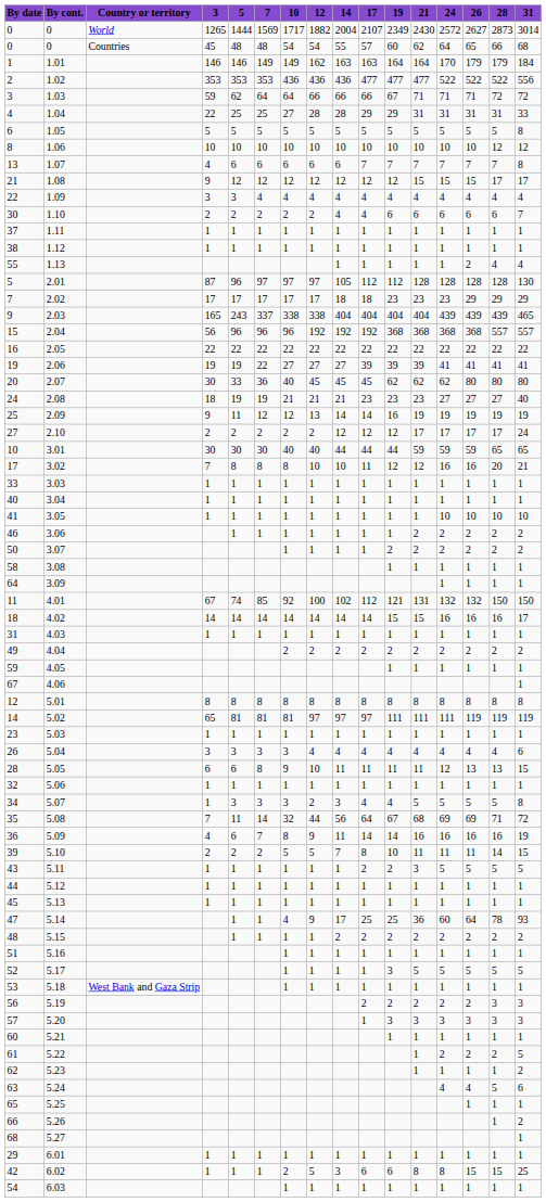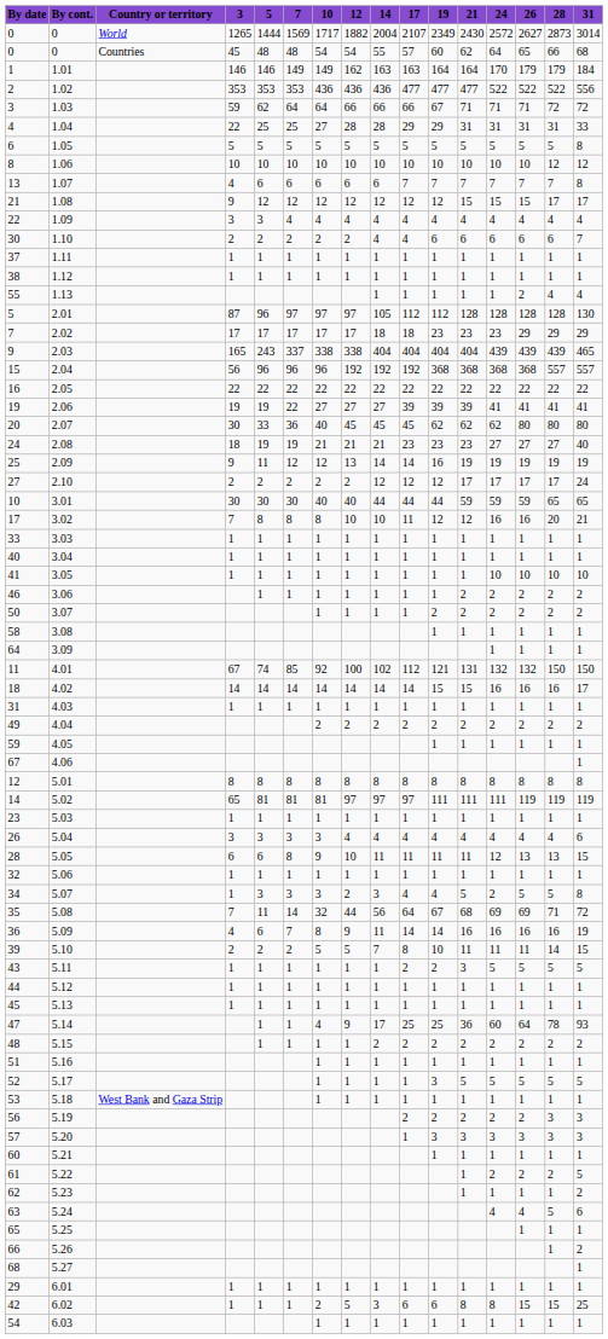 <table class="wikitable sortable" align="center">
 <tr>
 <th style="background:#874bd1">By date</th>
 <th style="background:#874bd1">By cont.</th>
 <th style="background:#874bd1">Country or territory</th>
 <th style="background:#874bd1">3</th>
 <th style="background:#874bd1">5</th>
 <th style="background:#874bd1">7</th>
 <th style="background:#874bd1">10</th>
 <th style="background:#874bd1">12</th>
 <th style="background:#874bd1">14</th>
 <th style="background:#874bd1">17</th>
 <th style="background:#874bd1">19</th>
 <th style="background:#874bd1">21</th>
 <th style="background:#874bd1">24</th>
 <th style="background:#874bd1">26</th>
 <th style="background:#874bd1">28</th>
 <th style="background:#874bd1">31</th>
 </tr>
 <tr>
 <td>0</td>
 <td>0</td>
 <td> <em><a href='#'>World</a></em></td>
 <td>1265</td>
 <td>1444</td>
 <td>1569</td>
 <td>1717</td>
 <td>1882</td>
 <td>2004</td>
 <td>2107</td>
 <td>2349</td>
 <td>2430</td>
 <td>2572</td>
 <td>2627</td>
 <td>2873</td>
 <td>3014</td>
 </tr>
 <tr>
 <td>0</td>
 <td>0</td>
 <td>Countries</td>
 <td>45</td>
 <td>48</td>
 <td>48</td>
 <td>54</td>
 <td>54</td>
 <td>55</td>
 <td>57</td>
 <td>60</td>
 <td>62</td>
 <td>64</td>
 <td>65</td>
 <td>66</td>
 <td>68</td>
 </tr>
 <tr>
 <td>1</td>
 <td>1.01</td>
 <td></td>
 <td>146</td>
 <td>146</td>
 <td>149</td>
 <td>149</td>
 <td>162</td>
 <td>163</td>
 <td>163</td>
 <td>164</td>
 <td>164</td>
 <td>170</td>
 <td>179</td>
 <td>179</td>
 <td>184</td>
 </tr>
 <tr>
 <td>2</td>
 <td>1.02</td>
 <td></td>
 <td>353</td>
 <td>353</td>
 <td>353</td>
 <td>436</td>
 <td>436</td>
 <td>436</td>
 <td>477</td>
 <td>477</td>
 <td>477</td>
 <td>522</td>
 <td>522</td>
 <td>522</td>
 <td>556</td>
 </tr>
 <tr>
 <td>3</td>
 <td>1.03</td>
 <td></td>
 <td>59</td>
 <td>62</td>
 <td>64</td>
 <td>64</td>
 <td>66</td>
 <td>66</td>
 <td>66</td>
 <td>67</td>
 <td>71</td>
 <td>71</td>
 <td>71</td>
 <td>72</td>
 <td>72</td>
 </tr>
 <tr>
 <td>4</td>
 <td>1.04</td>
 <td></td>
 <td>22</td>
 <td>25</td>
 <td>25</td>
 <td>27</td>
 <td>28</td>
 <td>28</td>
 <td>29</td>
 <td>29</td>
 <td>31</td>
 <td>31</td>
 <td>31</td>
 <td>31</td>
 <td>33</td>
 </tr>
 <tr>
 <td>6</td>
 <td>1.05</td>
 <td></td>
 <td>5</td>
 <td>5</td>
 <td>5</td>
 <td>5</td>
 <td>5</td>
 <td>5</td>
 <td>5</td>
 <td>5</td>
 <td>5</td>
 <td>5</td>
 <td>5</td>
 <td>5</td>
 <td>8</td>
 </tr>
 <tr>
 <td>8</td>
 <td>1.06</td>
 <td></td>
 <td>10</td>
 <td>10</td>
 <td>10</td>
 <td>10</td>
 <td>10</td>
 <td>10</td>
 <td>10</td>
 <td>10</td>
 <td>10</td>
 <td>10</td>
 <td>10</td>
 <td>12</td>
 <td>12</td>
 </tr>
 <tr>
 <td>13</td>
 <td>1.07</td>
 <td></td>
 <td>4</td>
 <td>6</td>
 <td>6</td>
 <td>6</td>
 <td>6</td>
 <td>6</td>
 <td>7</td>
 <td>7</td>
 <td>7</td>
 <td>7</td>
 <td>7</td>
 <td>7</td>
 <td>8</td>
 </tr>
 <tr>
 <td>21</td>
 <td>1.08</td>
 <td></td>
 <td>9</td>
 <td>12</td>
 <td>12</td>
 <td>12</td>
 <td>12</td>
 <td>12</td>
 <td>12</td>
 <td>12</td>
 <td>15</td>
 <td>15</td>
 <td>15</td>
 <td>17</td>
 <td>17</td>
 </tr>
 <tr>
 <td>22</td>
 <td>1.09</td>
 <td></td>
 <td>3</td>
 <td>3</td>
 <td>4</td>
 <td>4</td>
 <td>4</td>
 <td>4</td>
 <td>4</td>
 <td>4</td>
 <td>4</td>
 <td>4</td>
 <td>4</td>
 <td>4</td>
 <td>4</td>
 </tr>
 <tr>
 <td>30</td>
 <td>1.10</td>
 <td></td>
 <td>2</td>
 <td>2</td>
 <td>2</td>
 <td>2</td>
 <td>2</td>
 <td>4</td>
 <td>4</td>
 <td>6</td>
 <td>6</td>
 <td>6</td>
 <td>6</td>
 <td>6</td>
 <td>7</td>
 </tr>
 <tr>
 <td>37</td>
 <td>1.11</td>
 <td></td>
 <td>1</td>
 <td>1</td>
 <td>1</td>
 <td>1</td>
 <td>1</td>
 <td>1</td>
 <td>1</td>
 <td>1</td>
 <td>1</td>
 <td>1</td>
 <td>1</td>
 <td>1</td>
 <td>1</td>
 </tr>
 <tr>
 <td>38</td>
 <td>1.12</td>
 <td></td>
 <td>1</td>
 <td>1</td>
 <td>1</td>
 <td>1</td>
 <td>1</td>
 <td>1</td>
 <td>1</td>
 <td>1</td>
 <td>1</td>
 <td>1</td>
 <td>1</td>
 <td>1</td>
 <td>1</td>
 </tr>
 <tr>
 <td>55</td>
 <td>1.13</td>
 <td></td>
 <td></td>
 <td></td>
 <td></td>
 <td></td>
 <td></td>
 <td>1</td>
 <td>1</td>
 <td>1</td>
 <td>1</td>
 <td>1</td>
 <td>2</td>
 <td>4</td>
 <td>4</td>
 </tr>
 <tr>
 <td>5</td>
 <td>2.01</td>
 <td></td>
 <td>87</td>
 <td>96</td>
 <td>97</td>
 <td>97</td>
 <td>97</td>
 <td>105</td>
 <td>112</td>
 <td>112</td>
 <td>128</td>
 <td>128</td>
 <td>128</td>
 <td>128</td>
 <td>130</td>
 </tr>
 <tr>
 <td>7</td>
 <td>2.02</td>
 <td></td>
 <td>17</td>
 <td>17</td>
 <td>17</td>
 <td>17</td>
 <td>17</td>
 <td>18</td>
 <td>18</td>
 <td>23</td>
 <td>23</td>
 <td>23</td>
 <td>29</td>
 <td>29</td>
 <td>29</td>
 </tr>
 <tr>
 <td>9</td>
 <td>2.03</td>
 <td></td>
 <td>165</td>
 <td>243</td>
 <td>337</td>
 <td>338</td>
 <td>338</td>
 <td>404</td>
 <td>404</td>
 <td>404</td>
 <td>404</td>
 <td>439</td>
 <td>439</td>
 <td>439</td>
 <td>465</td>
 </tr>
 <tr>
 <td>15</td>
 <td>2.04</td>
 <td></td>
 <td>56</td>
 <td>96</td>
 <td>96</td>
 <td>96</td>
 <td>192</td>
 <td>192</td>
 <td>192</td>
 <td>368</td>
 <td>368</td>
 <td>368</td>
 <td>368</td>
 <td>557</td>
 <td>557</td>
 </tr>
 <tr>
 <td>16</td>
 <td>2.05</td>
 <td></td>
 <td>22</td>
 <td>22</td>
 <td>22</td>
 <td>22</td>
 <td>22</td>
 <td>22</td>
 <td>22</td>
 <td>22</td>
 <td>22</td>
 <td>22</td>
 <td>22</td>
 <td>22</td>
 <td>22</td>
 </tr>
 <tr>
 <td>19</td>
 <td>2.06</td>
 <td></td>
 <td>19</td>
 <td>19</td>
 <td>22</td>
 <td>27</td>
 <td>27</td>
 <td>27</td>
 <td>39</td>
 <td>39</td>
 <td>39</td>
 <td>41</td>
 <td>41</td>
 <td>41</td>
 <td>41</td>
 </tr>
 <tr>
 <td>20</td>
 <td>2.07</td>
 <td></td>
 <td>30</td>
 <td>33</td>
 <td>36</td>
 <td>40</td>
 <td>45</td>
 <td>45</td>
 <td>45</td>
 <td>62</td>
 <td>62</td>
 <td>62</td>
 <td>80</td>
 <td>80</td>
 <td>80</td>
 </tr>
 <tr>
 <td>24</td>
 <td>2.08</td>
 <td></td>
 <td>18</td>
 <td>19</td>
 <td>19</td>
 <td>21</td>
 <td>21</td>
 <td>21</td>
 <td>23</td>
 <td>23</td>
 <td>23</td>
 <td>27</td>
 <td>27</td>
 <td>27</td>
 <td>40</td>
 </tr>
 <tr>
 <td>25</td>
 <td>2.09</td>
 <td></td>
 <td>9</td>
 <td>11</td>
 <td>12</td>
 <td>12</td>
 <td>13</td>
 <td>14</td>
 <td>14</td>
 <td>16</td>
 <td>19</td>
 <td>19</td>
 <td>19</td>
 <td>19</td>
 <td>19</td>
 </tr>
 <tr>
 <td>27</td>
 <td>2.10</td>
 <td></td>
 <td>2</td>
 <td>2</td>
 <td>2</td>
 <td>2</td>
 <td>2</td>
 <td>12</td>
 <td>12</td>
 <td>12</td>
 <td>17</td>
 <td>17</td>
 <td>17</td>
 <td>17</td>
 <td>24</td>
 </tr>
 <tr>
 <td>10</td>
 <td>3.01</td>
 <td></td>
 <td>30</td>
 <td>30</td>
 <td>30</td>
 <td>40</td>
 <td>40</td>
 <td>44</td>
 <td>44</td>
 <td>44</td>
 <td>59</td>
 <td>59</td>
 <td>59</td>
 <td>65</td>
 <td>65</td>
 </tr>
 <tr>
 <td>17</td>
 <td>3.02</td>
 <td></td>
 <td>7</td>
 <td>8</td>
 <td>8</td>
 <td>8</td>
 <td>10</td>
 <td>10</td>
 <td>11</td>
 <td>12</td>
 <td>12</td>
 <td>16</td>
 <td>16</td>
 <td>20</td>
 <td>21</td>
 </tr>
 <tr>
 <td>33</td>
 <td>3.03</td>
 <td></td>
 <td>1</td>
 <td>1</td>
 <td>1</td>
 <td>1</td>
 <td>1</td>
 <td>1</td>
 <td>1</td>
 <td>1</td>
 <td>1</td>
 <td>1</td>
 <td>1</td>
 <td>1</td>
 <td>1</td>
 </tr>
 <tr>
 <td>40</td>
 <td>3.04</td>
 <td></td>
 <td>1</td>
 <td>1</td>
 <td>1</td>
 <td>1</td>
 <td>1</td>
 <td>1</td>
 <td>1</td>
 <td>1</td>
 <td>1</td>
 <td>1</td>
 <td>1</td>
 <td>1</td>
 <td>1</td>
 </tr>
 <tr>
 <td>41</td>
 <td>3.05</td>
 <td></td>
 <td>1</td>
 <td>1</td>
 <td>1</td>
 <td>1</td>
 <td>1</td>
 <td>1</td>
 <td>1</td>
 <td>1</td>
 <td>1</td>
 <td>10</td>
 <td>10</td>
 <td>10</td>
 <td>10</td>
 </tr>
 <tr>
 <td>46</td>
 <td>3.06</td>
 <td></td>
 <td></td>
 <td>1</td>
 <td>1</td>
 <td>1</td>
 <td>1</td>
 <td>1</td>
 <td>1</td>
 <td>1</td>
 <td>2</td>
 <td>2</td>
 <td>2</td>
 <td>2</td>
 <td>2</td>
 </tr>
 <tr>
 <td>50</td>
 <td>3.07</td>
 <td></td>
 <td></td>
 <td></td>
 <td></td>
 <td>1</td>
 <td>1</td>
 <td>1</td>
 <td>1</td>
 <td>2</td>
 <td>2</td>
 <td>2</td>
 <td>2</td>
 <td>2</td>
 <td>2</td>
 </tr>
 <tr>
 <td>58</td>
 <td>3.08</td>
 <td></td>
 <td></td>
 <td></td>
 <td></td>
 <td></td>
 <td></td>
 <td></td>
 <td></td>
 <td>1</td>
 <td>1</td>
 <td>1</td>
 <td>1</td>
 <td>1</td>
 <td>1</td>
 </tr>
 <tr>
 <td>64</td>
 <td>3.09</td>
 <td></td>
 <td></td>
 <td></td>
 <td></td>
 <td></td>
 <td></td>
 <td></td>
 <td></td>
 <td></td>
 <td></td>
 <td>1</td>
 <td>1</td>
 <td>1</td>
 <td>1</td>
 </tr>
 <tr>
 <td>11</td>
 <td>4.01</td>
 <td></td>
 <td>67</td>
 <td>74</td>
 <td>85</td>
 <td>92</td>
 <td>100</td>
 <td>102</td>
 <td>112</td>
 <td>121</td>
 <td>131</td>
 <td>132</td>
 <td>132</td>
 <td>150</td>
 <td>150</td>
 </tr>
 <tr>
 <td>18</td>
 <td>4.02</td>
 <td></td>
 <td>14</td>
 <td>14</td>
 <td>14</td>
 <td>14</td>
 <td>14</td>
 <td>14</td>
 <td>14</td>
 <td>15</td>
 <td>15</td>
 <td>16</td>
 <td>16</td>
 <td>16</td>
 <td>17</td>
 </tr>
 <tr>
 <td>31</td>
 <td>4.03</td>
 <td></td>
 <td>1</td>
 <td>1</td>
 <td>1</td>
 <td>1</td>
 <td>1</td>
 <td>1</td>
 <td>1</td>
 <td>1</td>
 <td>1</td>
 <td>1</td>
 <td>1</td>
 <td>1</td>
 <td>1</td>
 </tr>
 <tr>
 <td>49</td>
 <td>4.04</td>
 <td></td>
 <td></td>
 <td></td>
 <td></td>
 <td>2</td>
 <td>2</td>
 <td>2</td>
 <td>2</td>
 <td>2</td>
 <td>2</td>
 <td>2</td>
 <td>2</td>
 <td>2</td>
 <td>2</td>
 </tr>
 <tr>
 <td>59</td>
 <td>4.05</td>
 <td></td>
 <td></td>
 <td></td>
 <td></td>
 <td></td>
 <td></td>
 <td></td>
 <td></td>
 <td>1</td>
 <td>1</td>
 <td>1</td>
 <td>1</td>
 <td>1</td>
 <td>1</td>
 </tr>
 <tr>
 <td>67</td>
 <td>4.06</td>
 <td></td>
 <td></td>
 <td></td>
 <td></td>
 <td></td>
 <td></td>
 <td></td>
 <td></td>
 <td></td>
 <td></td>
 <td></td>
 <td></td>
 <td></td>
 <td>1</td>
 </tr>
 <tr>
 <td>12</td>
 <td>5.01</td>
 <td></td>
 <td>8</td>
 <td>8</td>
 <td>8</td>
 <td>8</td>
 <td>8</td>
 <td>8</td>
 <td>8</td>
 <td>8</td>
 <td>8</td>
 <td>8</td>
 <td>8</td>
 <td>8</td>
 <td>8</td>
 </tr>
 <tr>
 <td>14</td>
 <td>5.02</td>
 <td></td>
 <td>65</td>
 <td>81</td>
 <td>81</td>
 <td>81</td>
 <td>97</td>
 <td>97</td>
 <td>97</td>
 <td>111</td>
 <td>111</td>
 <td>111</td>
 <td>119</td>
 <td>119</td>
 <td>119</td>
 </tr>
 <tr>
 <td>23</td>
 <td>5.03</td>
 <td></td>
 <td>1</td>
 <td>1</td>
 <td>1</td>
 <td>1</td>
 <td>1</td>
 <td>1</td>
 <td>1</td>
 <td>1</td>
 <td>1</td>
 <td>1</td>
 <td>1</td>
 <td>1</td>
 <td>1</td>
 </tr>
 <tr>
 <td>26</td>
 <td>5.04</td>
 <td></td>
 <td>3</td>
 <td>3</td>
 <td>3</td>
 <td>3</td>
 <td>4</td>
 <td>4</td>
 <td>4</td>
 <td>4</td>
 <td>4</td>
 <td>4</td>
 <td>4</td>
 <td>4</td>
 <td>6</td>
 </tr>
 <tr>
 <td>28</td>
 <td>5.05</td>
 <td></td>
 <td>6</td>
 <td>6</td>
 <td>8</td>
 <td>9</td>
 <td>10</td>
 <td>11</td>
 <td>11</td>
 <td>11</td>
 <td>11</td>
 <td>12</td>
 <td>13</td>
 <td>13</td>
 <td>15</td>
 </tr>
 <tr>
 <td>32</td>
 <td>5.06</td>
 <td></td>
 <td>1</td>
 <td>1</td>
 <td>1</td>
 <td>1</td>
 <td>1</td>
 <td>1</td>
 <td>1</td>
 <td>1</td>
 <td>1</td>
 <td>1</td>
 <td>1</td>
 <td>1</td>
 <td>1</td>
 </tr>
 <tr>
 <td>34</td>
 <td>5.07</td>
 <td></td>
 <td>1</td>
 <td>3</td>
 <td>3</td>
 <td>3</td>
 <td>2</td>
 <td>3</td>
 <td>4</td>
 <td>4</td>
 <td>5</td>
-<td>5</td>
+<td>2</td>
 <td>5</td>
 <td>5</td>
 <td>8</td>
 </tr>
 <tr>
 <td>35</td>
 <td>5.08</td>
 <td></td>
 <td>7</td>
 <td>11</td>
 <td>14</td>
 <td>32</td>
 <td>44</td>
 <td>56</td>
 <td>64</td>
 <td>67</td>
 <td>68</td>
 <td>69</td>
 <td>69</td>
 <td>71</td>
 <td>72</td>
 </tr>
 <tr>
 <td>36</td>
 <td>5.09</td>
 <td></td>
 <td>4</td>
 <td>6</td>
 <td>7</td>
 <td>8</td>
 <td>9</td>
 <td>11</td>
 <td>14</td>
 <td>14</td>
 <td>16</td>
 <td>16</td>
 <td>16</td>
 <td>16</td>
 <td>19</td>
 </tr>
 <tr>
 <td>39</td>
 <td>5.10</td>
 <td></td>
 <td>2</td>
 <td>2</td>
 <td>2</td>
 <td>5</td>
 <td>5</td>
 <td>7</td>
 <td>8</td>
 <td>10</td>
 <td>11</td>
 <td>11</td>
 <td>11</td>
 <td>14</td>
 <td>15</td>
 </tr>
 <tr>
 <td>43</td>
 <td>5.11</td>
 <td></td>
 <td>1</td>
 <td>1</td>
 <td>1</td>
 <td>1</td>
 <td>1</td>
 <td>1</td>
 <td>2</td>
 <td>2</td>
 <td>3</td>
 <td>5</td>
 <td>5</td>
 <td>5</td>
 <td>5</td>
 </tr>
 <tr>
 <td>44</td>
 <td>5.12</td>
 <td></td>
 <td>1</td>
 <td>1</td>
 <td>1</td>
 <td>1</td>
 <td>1</td>
 <td>1</td>
 <td>1</td>
 <td>1</td>
 <td>1</td>
 <td>1</td>
 <td>1</td>
 <td>1</td>
 <td>1</td>
 </tr>
 <tr>
 <td>45</td>
 <td>5.13</td>
 <td></td>
 <td>1</td>
 <td>1</td>
 <td>1</td>
 <td>1</td>
 <td>1</td>
 <td>1</td>
 <td>1</td>
 <td>1</td>
 <td>1</td>
 <td>1</td>
 <td>1</td>
 <td>1</td>
 <td>1</td>
 </tr>
 <tr>
 <td>47</td>
 <td>5.14</td>
 <td></td>
 <td></td>
 <td>1</td>
 <td>1</td>
 <td>4</td>
 <td>9</td>
 <td>17</td>
 <td>25</td>
 <td>25</td>
 <td>36</td>
 <td>60</td>
 <td>64</td>
 <td>78</td>
 <td>93</td>
 </tr>
 <tr>
 <td>48</td>
 <td>5.15</td>
 <td></td>
 <td></td>
 <td>1</td>
 <td>1</td>
 <td>1</td>
 <td>1</td>
 <td>2</td>
 <td>2</td>
 <td>2</td>
 <td>2</td>
 <td>2</td>
 <td>2</td>
 <td>2</td>
 <td>2</td>
 </tr>
 <tr>
 <td>51</td>
 <td>5.16</td>
 <td></td>
 <td></td>
 <td></td>
 <td></td>
 <td>1</td>
 <td>1</td>
 <td>1</td>
 <td>1</td>
 <td>1</td>
 <td>1</td>
 <td>1</td>
 <td>1</td>
 <td>1</td>
 <td>1</td>
 </tr>
 <tr>
 <td>52</td>
 <td>5.17</td>
 <td></td>
 <td></td>
 <td></td>
 <td></td>
 <td>1</td>
 <td>1</td>
 <td>1</td>
 <td>1</td>
 <td>3</td>
 <td>5</td>
 <td>5</td>
 <td>5</td>
 <td>5</td>
 <td>5</td>
 </tr>
 <tr>
 <td>53</td>
 <td>5.18</td>
 <td> <a href='#'>West Bank</a> and <a href='#'>Gaza Strip</a></td>
 <td></td>
 <td></td>
 <td></td>
 <td>1</td>
 <td>1</td>
 <td>1</td>
 <td>1</td>
 <td>1</td>
 <td>1</td>
 <td>1</td>
 <td>1</td>
 <td>1</td>
 <td>1</td>
 </tr>
 <tr>
 <td>56</td>
 <td>5.19</td>
 <td></td>
 <td></td>
 <td></td>
 <td></td>
 <td></td>
 <td></td>
 <td></td>
 <td>2</td>
 <td>2</td>
 <td>2</td>
 <td>2</td>
 <td>2</td>
 <td>3</td>
 <td>3</td>
 </tr>
 <tr>
 <td>57</td>
 <td>5.20</td>
 <td></td>
 <td></td>
 <td></td>
 <td></td>
 <td></td>
 <td></td>
 <td></td>
 <td>1</td>
 <td>3</td>
 <td>3</td>
 <td>3</td>
 <td>3</td>
 <td>3</td>
 <td>3</td>
 </tr>
 <tr>
 <td>60</td>
 <td>5.21</td>
 <td></td>
 <td></td>
 <td></td>
 <td></td>
 <td></td>
 <td></td>
 <td></td>
 <td></td>
 <td>1</td>
 <td>1</td>
 <td>1</td>
 <td>1</td>
 <td>1</td>
 <td>1</td>
 </tr>
 <tr>
 <td>61</td>
 <td>5.22</td>
 <td></td>
 <td></td>
 <td></td>
 <td></td>
 <td></td>
 <td></td>
 <td></td>
 <td></td>
 <td></td>
 <td>1</td>
 <td>2</td>
 <td>2</td>
 <td>2</td>
 <td>5</td>
 </tr>
 <tr>
 <td>62</td>
 <td>5.23</td>
 <td></td>
 <td></td>
 <td></td>
 <td></td>
 <td></td>
 <td></td>
 <td></td>
 <td></td>
 <td></td>
 <td>1</td>
 <td>1</td>
 <td>1</td>
 <td>1</td>
 <td>2</td>
 </tr>
 <tr>
 <td>63</td>
 <td>5.24</td>
 <td></td>
 <td></td>
 <td></td>
 <td></td>
 <td></td>
 <td></td>
 <td></td>
 <td></td>
 <td></td>
 <td></td>
 <td>4</td>
 <td>4</td>
 <td>5</td>
 <td>6</td>
 </tr>
 <tr>
 <td>65</td>
 <td>5.25</td>
 <td></td>
 <td></td>
 <td></td>
 <td></td>
 <td></td>
 <td></td>
 <td></td>
 <td></td>
 <td></td>
 <td></td>
 <td></td>
 <td>1</td>
 <td>1</td>
 <td>1</td>
 </tr>
 <tr>
 <td>66</td>
 <td>5.26</td>
 <td></td>
 <td></td>
 <td></td>
 <td></td>
 <td></td>
 <td></td>
 <td></td>
 <td></td>
 <td></td>
 <td></td>
 <td></td>
 <td></td>
 <td>1</td>
 <td>2</td>
 </tr>
 <tr>
 <td>68</td>
 <td>5.27</td>
 <td></td>
 <td></td>
 <td></td>
 <td></td>
 <td></td>
 <td></td>
 <td></td>
 <td></td>
 <td></td>
 <td></td>
 <td></td>
 <td></td>
 <td></td>
 <td>1</td>
 </tr>
 <tr>
 <td>29</td>
 <td>6.01</td>
 <td></td>
 <td>1</td>
 <td>1</td>
 <td>1</td>
 <td>1</td>
 <td>1</td>
 <td>1</td>
 <td>1</td>
 <td>1</td>
 <td>1</td>
 <td>1</td>
 <td>1</td>
 <td>1</td>
 <td>1</td>
 </tr>
 <tr>
 <td>42</td>
 <td>6.02</td>
 <td></td>
 <td>1</td>
 <td>1</td>
 <td>1</td>
 <td>2</td>
 <td>5</td>
 <td>3</td>
 <td>6</td>
 <td>6</td>
 <td>8</td>
 <td>8</td>
 <td>15</td>
 <td>15</td>
 <td>25</td>
 </tr>
 <tr>
 <td>54</td>
 <td>6.03</td>
 <td></td>
 <td></td>
 <td></td>
 <td></td>
 <td>1</td>
 <td>1</td>
 <td>1</td>
 <td>1</td>
 <td>1</td>
 <td>1</td>
 <td>1</td>
 <td>1</td>
 <td>1</td>
 <td>1</td>
 </tr>
 </table>
